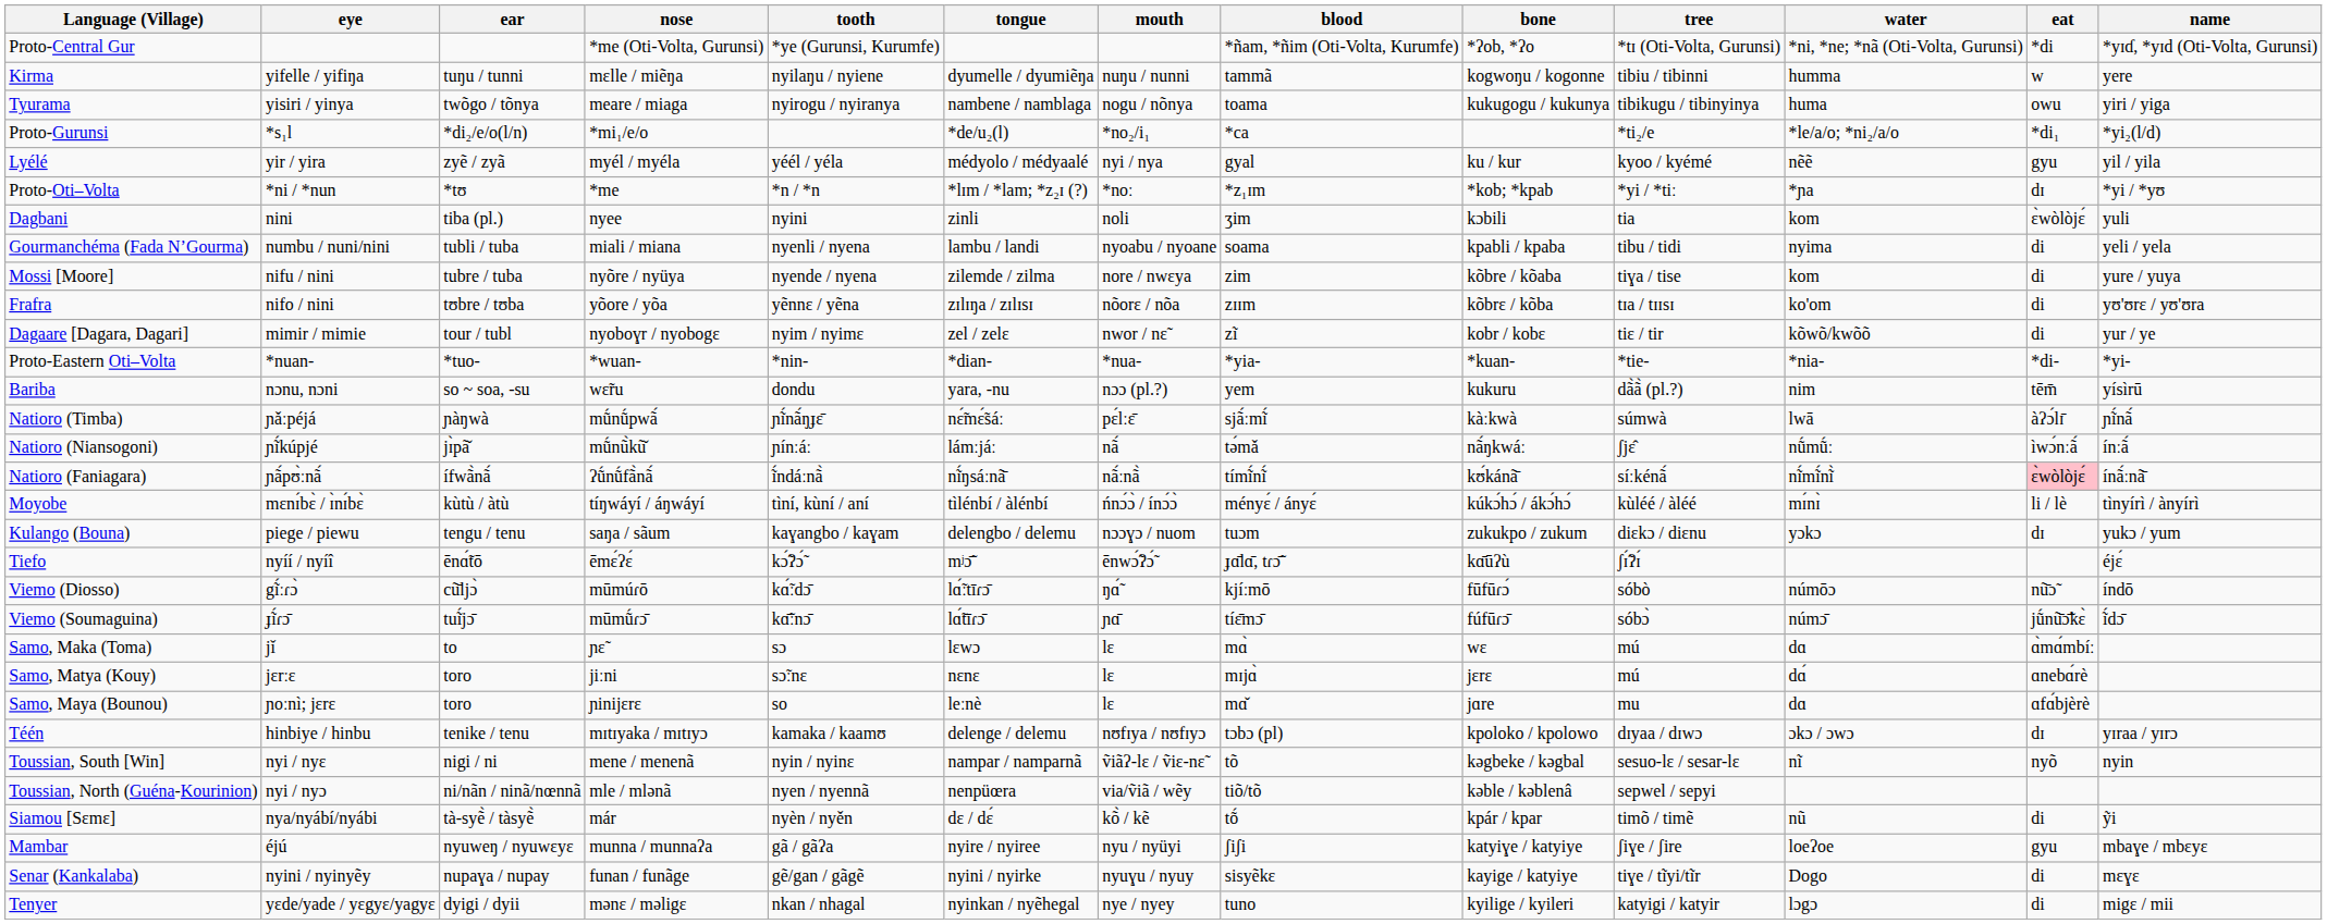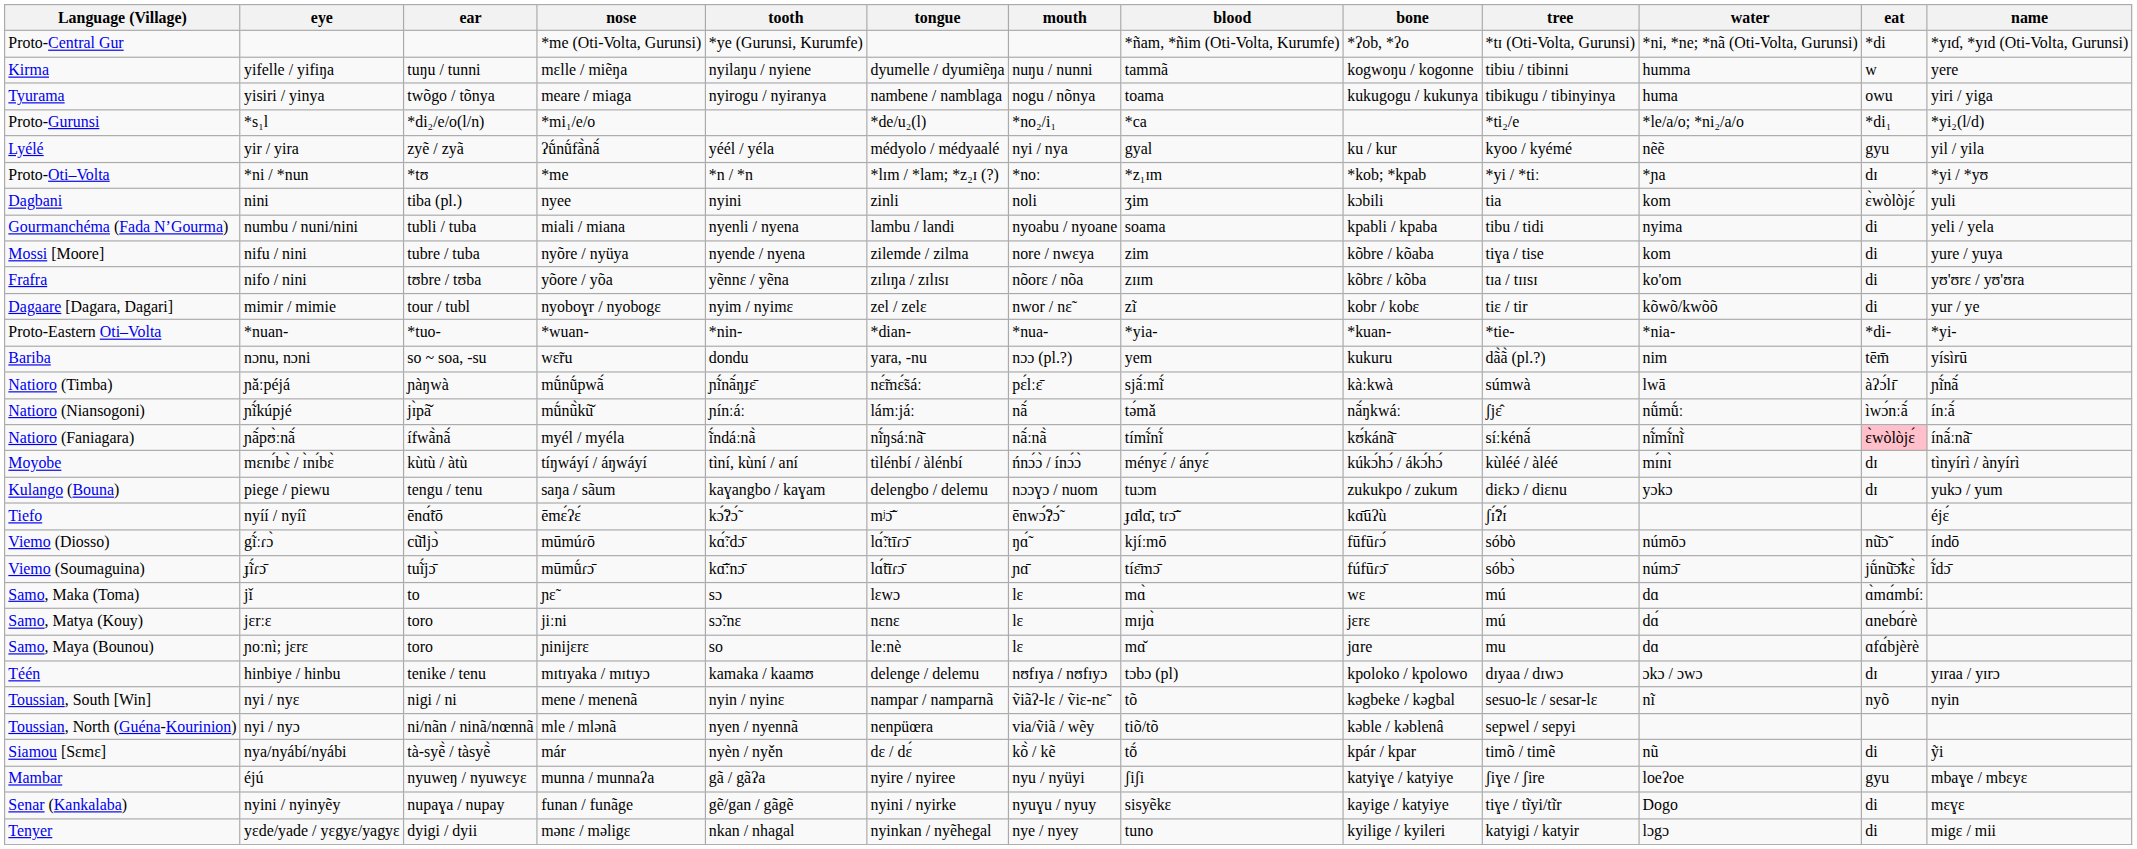 <table class="wikitable sortable"  style="font-size: 85%">
 <tr>
 <th>Language (Village)</th>
 <th>eye</th>
 <th>ear</th>
 <th>nose</th>
 <th>tooth</th>
 <th>tongue</th>
 <th>mouth</th>
 <th>blood</th>
 <th>bone</th>
 <th>tree</th>
 <th>water</th>
 <th>eat</th>
 <th>name</th>
 </tr>
 <tr>
 <td>Proto-<a href='#'>Central Gur</a></td>
 <td></td>
 <td></td>
 <td>*me (Oti-Volta, Gurunsi)</td>
 <td>*ye (Gurunsi, Kurumfe)</td>
 <td></td>
 <td></td>
 <td>*ñam, *ñim (Oti-Volta, Kurumfe)</td>
 <td>*ʔob, *ʔo</td>
 <td>*tɪ (Oti-Volta, Gurunsi)</td>
 <td>*ni, *ne; *nã (Oti-Volta, Gurunsi)</td>
 <td>*di</td>
 <td>*yɪɗ, *yɪd (Oti-Volta, Gurunsi)</td>
 </tr>
 <tr>
 <td><a href='#'>Kirma</a></td>
 <td>yifelle / yifiŋa</td>
 <td>tuŋu / tunni</td>
 <td>mɛlle / miẽŋa</td>
 <td>nyilaŋu / nyiene</td>
 <td>dyumelle / dyumiẽŋa</td>
 <td>nuŋu / nunni</td>
 <td>tammã</td>
 <td>kogwoŋu / kogonne</td>
 <td>tibiu / tibinni</td>
 <td>humma</td>
 <td>w</td>
 <td>yere</td>
 </tr>
 <tr>
 <td><a href='#'>Tyurama</a></td>
 <td>yisiri / yinya</td>
 <td>twõgo / tõnya</td>
 <td>meare / miaga</td>
 <td>nyirogu / nyiranya</td>
 <td>nambene / namblaga</td>
 <td>nogu / nõnya</td>
 <td>toama</td>
 <td>kukugogu / kukunya</td>
 <td>tibikugu / tibinyinya</td>
 <td>huma</td>
 <td>owu</td>
 <td>yiri / yiga</td>
 </tr>
 <tr>
 <td>Proto-<a href='#'>Gurunsi</a></td>
 <td>*s₁l</td>
 <td>*di₂/e/o(l/n)</td>
 <td>*mi₁/e/o</td>
 <td></td>
 <td>*de/u₂(l)</td>
 <td>*no₂/i₁</td>
 <td>*ca</td>
 <td></td>
 <td>*ti₂/e</td>
 <td>*le/a/o; *ni₂/a/o</td>
 <td>*di₁</td>
 <td>*yi₂(l/d)</td>
 </tr>
 <tr>
 <td><a href='#'>Lyélé</a></td>
 <td>yir / yira</td>
 <td>zyẽ / zyã</td>
-<td>myél / myéla</td>
+<td>ʔṹnṹfã̀nã́</td>
 <td>yéél / yéla</td>
 <td>médyolo / médyaalé</td>
 <td>nyi / nya</td>
 <td>gyal</td>
 <td>ku / kur</td>
 <td>kyoo / kyémé</td>
 <td>nẽẽ</td>
 <td>gyu</td>
 <td>yil / yila</td>
 </tr>
 <tr>
 <td>Proto-<a href='#'>Oti–Volta</a></td>
 <td>*ni / *nun</td>
 <td>*tʊ</td>
 <td>*me</td>
 <td>*n / *n</td>
 <td>*lɪm / *lam; *z₂ɪ (?)</td>
 <td>*noː</td>
 <td>*z₁ɪm</td>
 <td>*kob; *kpab</td>
 <td>*yi / *tiː</td>
 <td>*ɲa</td>
 <td>dɪ</td>
 <td>*yi / *yʊ</td>
 </tr>
 <tr>
 <td><a href='#'>Dagbani</a></td>
 <td>nini</td>
 <td>tiba (pl.)</td>
 <td>nyee</td>
 <td>nyini</td>
 <td>zinli</td>
 <td>noli</td>
 <td>ʒim</td>
 <td>kɔbili</td>
 <td>tia</td>
 <td>kom</td>
 <td>ɛ̀wòlòjɛ́</td>
 <td>yuli</td>
 </tr>
 <tr>
 <td><a href='#'>Gourmanchéma</a> (<a href='#'>Fada N’Gourma</a>)</td>
 <td>numbu / nuni/nini</td>
 <td>tubli / tuba</td>
 <td>miali / miana</td>
 <td>nyenli / nyena</td>
 <td>lambu / landi</td>
 <td>nyoabu / nyoane</td>
 <td>soama</td>
 <td>kpabli / kpaba</td>
 <td>tibu / tidi</td>
 <td>nyima</td>
 <td>di</td>
 <td>yeli / yela</td>
 </tr>
 <tr>
 <td><a href='#'>Mossi</a> [Moore]</td>
 <td>nifu / nini</td>
 <td>tubre / tuba</td>
 <td>nyõre / nyüya</td>
 <td>nyende / nyena</td>
 <td>zilemde / zilma</td>
 <td>nore / nwɛya</td>
 <td>zim</td>
 <td>kõbre / kõaba</td>
 <td>tiɣa / tise</td>
 <td>kom</td>
 <td>di</td>
 <td>yure / yuya</td>
 </tr>
 <tr>
 <td><a href='#'>Frafra</a></td>
 <td>nifo / nini</td>
 <td>tʊbre / tʊba</td>
 <td>yõore / yõa</td>
 <td>yẽnnɛ / yẽna</td>
 <td>zɪlɪŋa / zɪlɪsɪ</td>
 <td>nõorɛ / nõa</td>
 <td>zɪɪm</td>
 <td>kõbrɛ / kõba</td>
 <td>tɪa / tɪɪsɪ</td>
 <td>ko'om</td>
 <td>di</td>
 <td>yʊ'ʊrɛ / yʊ'ʊra</td>
 </tr>
 <tr>
 <td><a href='#'>Dagaare</a> [Dagara, Dagari]</td>
 <td>mimir / mimie</td>
 <td>tour / tubl</td>
 <td>nyoboɣr / nyobogɛ</td>
 <td>nyim / nyimɛ</td>
 <td>zel / zelɛ</td>
 <td>nwor / nɛ̃</td>
 <td>zĩ</td>
 <td>kobr / kobɛ</td>
 <td>tiɛ / tir</td>
 <td>kõwõ/kwõõ</td>
 <td>di</td>
 <td>yur / ye</td>
 </tr>
 <tr>
 <td>Proto-Eastern <a href='#'>Oti–Volta</a></td>
 <td>*nuan-</td>
 <td>*tuo-</td>
 <td>*wuan-</td>
 <td>*nin-</td>
 <td>*dian-</td>
 <td>*nua-</td>
 <td>*yia-</td>
 <td>*kuan-</td>
 <td>*tie-</td>
 <td>*nia-</td>
 <td>*di-</td>
 <td>*yi-</td>
 </tr>
 <tr>
 <td><a href='#'>Bariba</a></td>
 <td>nɔnu, nɔni</td>
 <td>so ~ soa, -su</td>
 <td>wɛ̃ru</td>
 <td>dondu</td>
 <td>yara, -nu</td>
 <td>nɔɔ (pl.?)</td>
 <td>yem</td>
 <td>kukuru</td>
 <td>dã̀ã̀ (pl.?)</td>
 <td>nim</td>
 <td>tēm̄</td>
 <td>yísìrū</td>
 </tr>
 <tr>
 <td><a href='#'>Natioro</a> (Timba)</td>
 <td>ɲǎːpéjá</td>
 <td>ɲàŋwà</td>
 <td>mṹnṹpwã́</td>
 <td>ɲĩ́nã́ŋɟɛ̄</td>
 <td>nɛ̃́mɛ̃́sáː</td>
 <td>pɛ́lːɛ̄</td>
 <td>sjã́ːmĩ́</td>
 <td>kàːkwà</td>
 <td>súmwà</td>
 <td>lwā</td>
 <td>àʔɔ́lɪ̄</td>
 <td>ɲĩ́nã́</td>
 </tr>
 <tr>
 <td><a href='#'>Natioro</a> (Niansogoni)</td>
 <td>ɲĩ́kúpjé</td>
 <td>jɪ̀pã̌</td>
 <td>mṹnũ̀kũ̌</td>
 <td>ɲínːáː</td>
 <td>lámːjáː</td>
 <td>nã́</td>
 <td>tə́mǎ</td>
 <td>nã́ŋkwáː</td>
 <td>ʃjɛ̂</td>
 <td>nṹmṹː</td>
 <td>ìwɔ́nːã́</td>
 <td>ínːã́</td>
 </tr>
 <tr>
 <td><a href='#'>Natioro</a> (Faniagara)</td>
 <td>ɲã́pʊ̀ːnã́</td>
 <td>ífwã̀nã́</td>
-<td>ʔṹnṹfã̀nã́</td>
+<td>myél / myéla</td>
 <td>ĩ́ndáːnã̀</td>
 <td>nĩ́ŋsáːnã̄</td>
 <td>nã́ːnã̀</td>
 <td>tímĩ́nĩ́</td>
 <td>kʊ́kánã̄</td>
 <td>síːkénã́</td>
 <td>nĩ́mĩ́nĩ̀</td>
 <td style="background: pink;">ɛ̀wòlòjɛ́</td>
 <td>ínã́ːnã̄</td>
 </tr>
 <tr>
 <td><a href='#'>Moyobe</a></td>
 <td>mɛnɪ́bɛ̀ / ɪ̀nɪ́bɛ̀</td>
 <td>kùtù / àtù</td>
 <td>tíŋwáyí / áŋwáyí</td>
 <td>tìní, kùní / aní</td>
 <td>tìlénbí / àlénbí</td>
 <td>ńnɔ́ɔ̀ / ínɔ́ɔ̀</td>
 <td>ményɛ́ / ányɛ́</td>
 <td>kúkɔ́hɔ́ / ákɔ́hɔ́</td>
 <td>kùléé / àléé</td>
 <td>mɪ́nɪ̀</td>
-<td>li / lè</td>
+<td>dɪ</td>
 <td>tìnyírì / ànyírì</td>
 </tr>
 <tr>
 <td><a href='#'>Kulango</a> (<a href='#'>Bouna</a>)</td>
 <td>piege / piewu</td>
 <td>tengu / tenu</td>
 <td>saŋa / sãum</td>
 <td>kaɣangbo / kaɣam</td>
 <td>delengbo / delemu</td>
 <td>nɔɔɣɔ / nuom</td>
 <td>tuɔm</td>
 <td>zukukpo / zukum</td>
 <td>diɛkɔ / diɛnu</td>
 <td>yɔkɔ</td>
 <td>dɪ</td>
 <td>yukɔ / yum</td>
 </tr>
 <tr>
 <td><a href='#'>Tiefo</a></td>
 <td>nyíí / nyíî</td>
 <td>ēnɑ̃́tō</td>
 <td>ēmɛ́ʔɛ́</td>
 <td>kɔ̃́ʔɔ̃́</td>
 <td>mʲɔ̃̄</td>
 <td>ēnwɔ̃́ʔɔ̃́</td>
 <td>ɟɑ̄lɑ̄, tɾɔ̃̄</td>
 <td>kɑ̄ūʔù</td>
 <td>ʃɪ̃́ʔɪ́</td>
 <td></td>
 <td></td>
 <td>éjɛ́</td>
 </tr>
 <tr>
 <td><a href='#'>Viemo</a> (Diosso)</td>
 <td>gĩ́ːɾɔ̀</td>
 <td>cũ̄ljɔ̀</td>
 <td>mūmúɾō</td>
 <td>kɑ̃́ːdɔ̄</td>
 <td>lɑ̃́ːtīɾɔ̄</td>
 <td>ŋɑ̃́</td>
 <td>kjíːmō</td>
 <td>fūfūɾɔ́</td>
 <td>sóbò</td>
 <td>númōɔ</td>
 <td>nũ̄ɔ̃</td>
 <td>índō</td>
 </tr>
 <tr>
 <td><a href='#'>Viemo</a> (Soumaguina)</td>
 <td>ɟĩ́ɾɔ̄</td>
 <td>tuĩ́jɔ̄</td>
 <td>mūmṹɾɔ̄</td>
 <td>kɑ̃̄ːnɔ̄</td>
 <td>lɑ̃́tīɾɔ̄</td>
 <td>ɲɑ̄</td>
 <td>tíɛ̄mɔ̄</td>
 <td>fúfūɾɔ̄</td>
 <td>sóbɔ̀</td>
 <td>númɔ̄</td>
 <td>jṹnũ̄ɔ̃̄kɛ̀</td>
 <td>ĩ́dɔ̄</td>
 </tr>
 <tr>
 <td><a href='#'>Samo</a>, Maka (Toma)</td>
 <td>jǐ</td>
 <td>to</td>
 <td>ɲɛ̃</td>
 <td>sɔ</td>
 <td>lɛwɔ</td>
 <td>lɛ</td>
 <td>mɑ̀</td>
 <td>wɛ</td>
 <td>mú</td>
 <td>dɑ</td>
 <td>ɑ̀mɑ́mbíː</td>
 <td></td>
 </tr>
 <tr>
 <td><a href='#'>Samo</a>, Matya (Kouy)</td>
 <td>jɛrːɛ</td>
 <td>toro</td>
 <td>jiːni</td>
 <td>sɔ̃ːnɛ</td>
 <td>nɛnɛ</td>
 <td>lɛ</td>
 <td>mɪjɑ̀</td>
 <td>jɛrɛ</td>
 <td>mú</td>
 <td>dɑ́</td>
 <td>ɑnebɑ́rè</td>
 <td></td>
 </tr>
 <tr>
 <td><a href='#'>Samo</a>, Maya (Bounou)</td>
 <td>ɲoːnì; jɛrɛ</td>
 <td>toro</td>
 <td>ɲinijɛrɛ</td>
 <td>so</td>
 <td>leːnè</td>
 <td>lɛ</td>
 <td>mɑ̌</td>
 <td>jɑre</td>
 <td>mu</td>
 <td>dɑ</td>
 <td>ɑfɑ́bjèrè</td>
 <td></td>
 </tr>
 <tr>
 <td><a href='#'>Téén</a></td>
 <td>hinbiye / hinbu</td>
 <td>tenike / tenu</td>
 <td>mɪtɪyaka / mɪtɪyɔ</td>
 <td>kamaka / kaamʊ</td>
 <td>delenge / delemu</td>
 <td>nʊfɪya / nʊfɪyɔ</td>
 <td>tɔbɔ (pl)</td>
 <td>kpoloko / kpolowo</td>
 <td>dɪyaa / dɪwɔ</td>
 <td>ɔkɔ / ɔwɔ</td>
 <td>dɪ</td>
 <td>yɪraa / yɪrɔ</td>
 </tr>
 <tr>
 <td><a href='#'>Toussian</a>, South [Win]</td>
 <td>nyi / nyɛ</td>
 <td>nigi / ni</td>
 <td>mene / menenã</td>
 <td>nyin / nyinɛ</td>
 <td>nampar / namparnã</td>
 <td>ṽiãʔ-lɛ / ṽiɛ-nɛ̃</td>
 <td>tõ</td>
 <td>kəgbeke / kəgbal</td>
 <td>sesuo-lɛ / sesar-lɛ</td>
 <td>nĩ</td>
 <td>nyõ</td>
 <td>nyin</td>
 </tr>
 <tr>
 <td><a href='#'>Toussian</a>, North (<a href='#'>Guéna</a>-<a href='#'>Kourinion</a>)</td>
 <td>nyi / nyɔ</td>
 <td>ni/nãn / ninã/nœnnã</td>
 <td>mle / mlənã</td>
 <td>nyen / nyennã</td>
 <td>nenpüœra</td>
 <td>via/ṽiã / wẽy</td>
 <td>tiõ/tõ</td>
 <td>kəble / kəblenâ</td>
 <td>sepwel / sepyi</td>
 <td></td>
 <td></td>
 <td></td>
 </tr>
 <tr>
 <td><a href='#'>Siamou</a> [Sɛmɛ]</td>
 <td>nya/nyábí/nyábi</td>
 <td>tà-syẽ̀ / tàsyẽ̀</td>
 <td>már</td>
 <td>nyèn / nyěn</td>
 <td>dɛ / dɛ́</td>
 <td>kõ̀ / kẽ</td>
 <td>tṍ</td>
 <td>kpár / kpar</td>
 <td>timõ / timẽ</td>
 <td>nũ</td>
 <td>di</td>
 <td>ỹi</td>
 </tr>
 <tr>
 <td><a href='#'>Mambar</a></td>
 <td>éjú</td>
 <td>nyuweŋ / nyuwɛyɛ</td>
 <td>munna / munnaʔa</td>
 <td>gã / gãʔa</td>
 <td>nyire / nyiree</td>
 <td>nyu / nyüyi</td>
 <td>ʃiʃi</td>
 <td>katyiɣe / katyiye</td>
 <td>ʃiɣe / ʃire</td>
 <td>loeʔoe</td>
 <td>gyu</td>
 <td>mbaɣe / mbɛyɛ</td>
 </tr>
 <tr>
 <td><a href='#'>Senar</a> (<a href='#'>Kankalaba</a>)</td>
 <td>nyini / nyinyẽy</td>
 <td>nupaɣa / nupay</td>
 <td>funan / funãge</td>
 <td>gẽ/gan / gãgẽ</td>
 <td>nyini / nyirke</td>
 <td>nyuɣu / nyuy</td>
 <td>sisyẽkɛ</td>
 <td>kayige / katyiye</td>
 <td>tiɣe / tĩyi/tĩr</td>
 <td>Dogo</td>
 <td>di</td>
 <td>mɛɣɛ</td>
 </tr>
 <tr>
 <td><a href='#'>Tenyer</a></td>
 <td>yɛde/yade / yɛgyɛ/yagyɛ</td>
 <td>dyigi / dyii</td>
 <td>mənɛ / məligɛ</td>
 <td>nkan / nhagal</td>
 <td>nyinkan / nyẽhegal</td>
 <td>nye / nyey</td>
 <td>tuno</td>
 <td>kyilige / kyileri</td>
 <td>katyigi / katyir</td>
 <td>lɔgɔ</td>
 <td>di</td>
 <td>migɛ / mii</td>
 </tr>
 </table>
